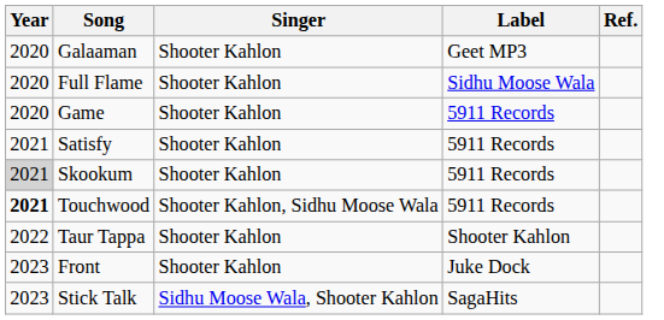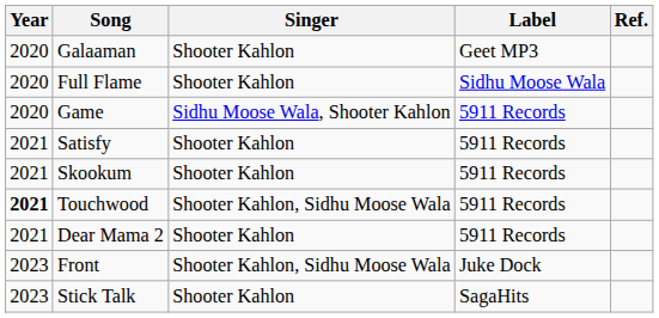 <table class="wikitable">
 <tr>
 <th>Year</th>
 <th>Song</th>
 <th>Singer</th>
 <th>Label</th>
 <th>Ref.</th>
 </tr>
 <tr>
 <td>2020</td>
 <td>Galaaman</td>
 <td>Shooter Kahlon</td>
 <td>Geet MP3</td>
 <td></td>
 </tr>
 <tr>
 <td>2020</td>
 <td>Full Flame</td>
 <td>Shooter Kahlon</td>
 <td><a href='#'>Sidhu Moose Wala</a></td>
 <td></td>
 </tr>
 <tr>
 <td>2020</td>
 <td>Game</td>
-<td>Shooter Kahlon</td>
+<td><a href='#'>Sidhu Moose Wala</a>, Shooter Kahlon</td>
 <td><a href='#'>5911 Records</a></td>
 <td></td>
 </tr>
 <tr>
 <td>2021</td>
 <td>Satisfy</td>
 <td>Shooter Kahlon</td>
 <td>5911 Records</td>
 <td></td>
 </tr>
 <tr>
-<td style="background: lightgrey;">2021</td>
+<td>2021</td>
 <td>Skookum</td>
 <td>Shooter Kahlon</td>
 <td>5911 Records</td>
 <td></td>
 </tr>
 <tr>
 <td><strong>2021</strong></td>
 <td>Touchwood</td>
 <td>Shooter Kahlon, Sidhu Moose Wala</td>
 <td>5911 Records</td>
 <td></td>
 </tr>
 <tr>
-<td>2022</td>
-<td>Taur Tappa</td>
+<td>2021</td>
+<td>Dear Mama 2</td>
 <td>Shooter Kahlon</td>
-<td>Shooter Kahlon</td>
+<td>5911 Records</td>
 <td></td>
 </tr>
 <tr>
 <td>2023</td>
 <td>Front</td>
-<td>Shooter Kahlon</td>
+<td>Shooter Kahlon, Sidhu Moose Wala</td>
 <td>Juke Dock</td>
 <td></td>
 </tr>
 <tr>
 <td>2023</td>
 <td>Stick Talk</td>
-<td><a href='#'>Sidhu Moose Wala</a>, Shooter Kahlon</td>
+<td>Shooter Kahlon</td>
 <td>SagaHits</td>
 <td></td>
 </tr>
 </table>
